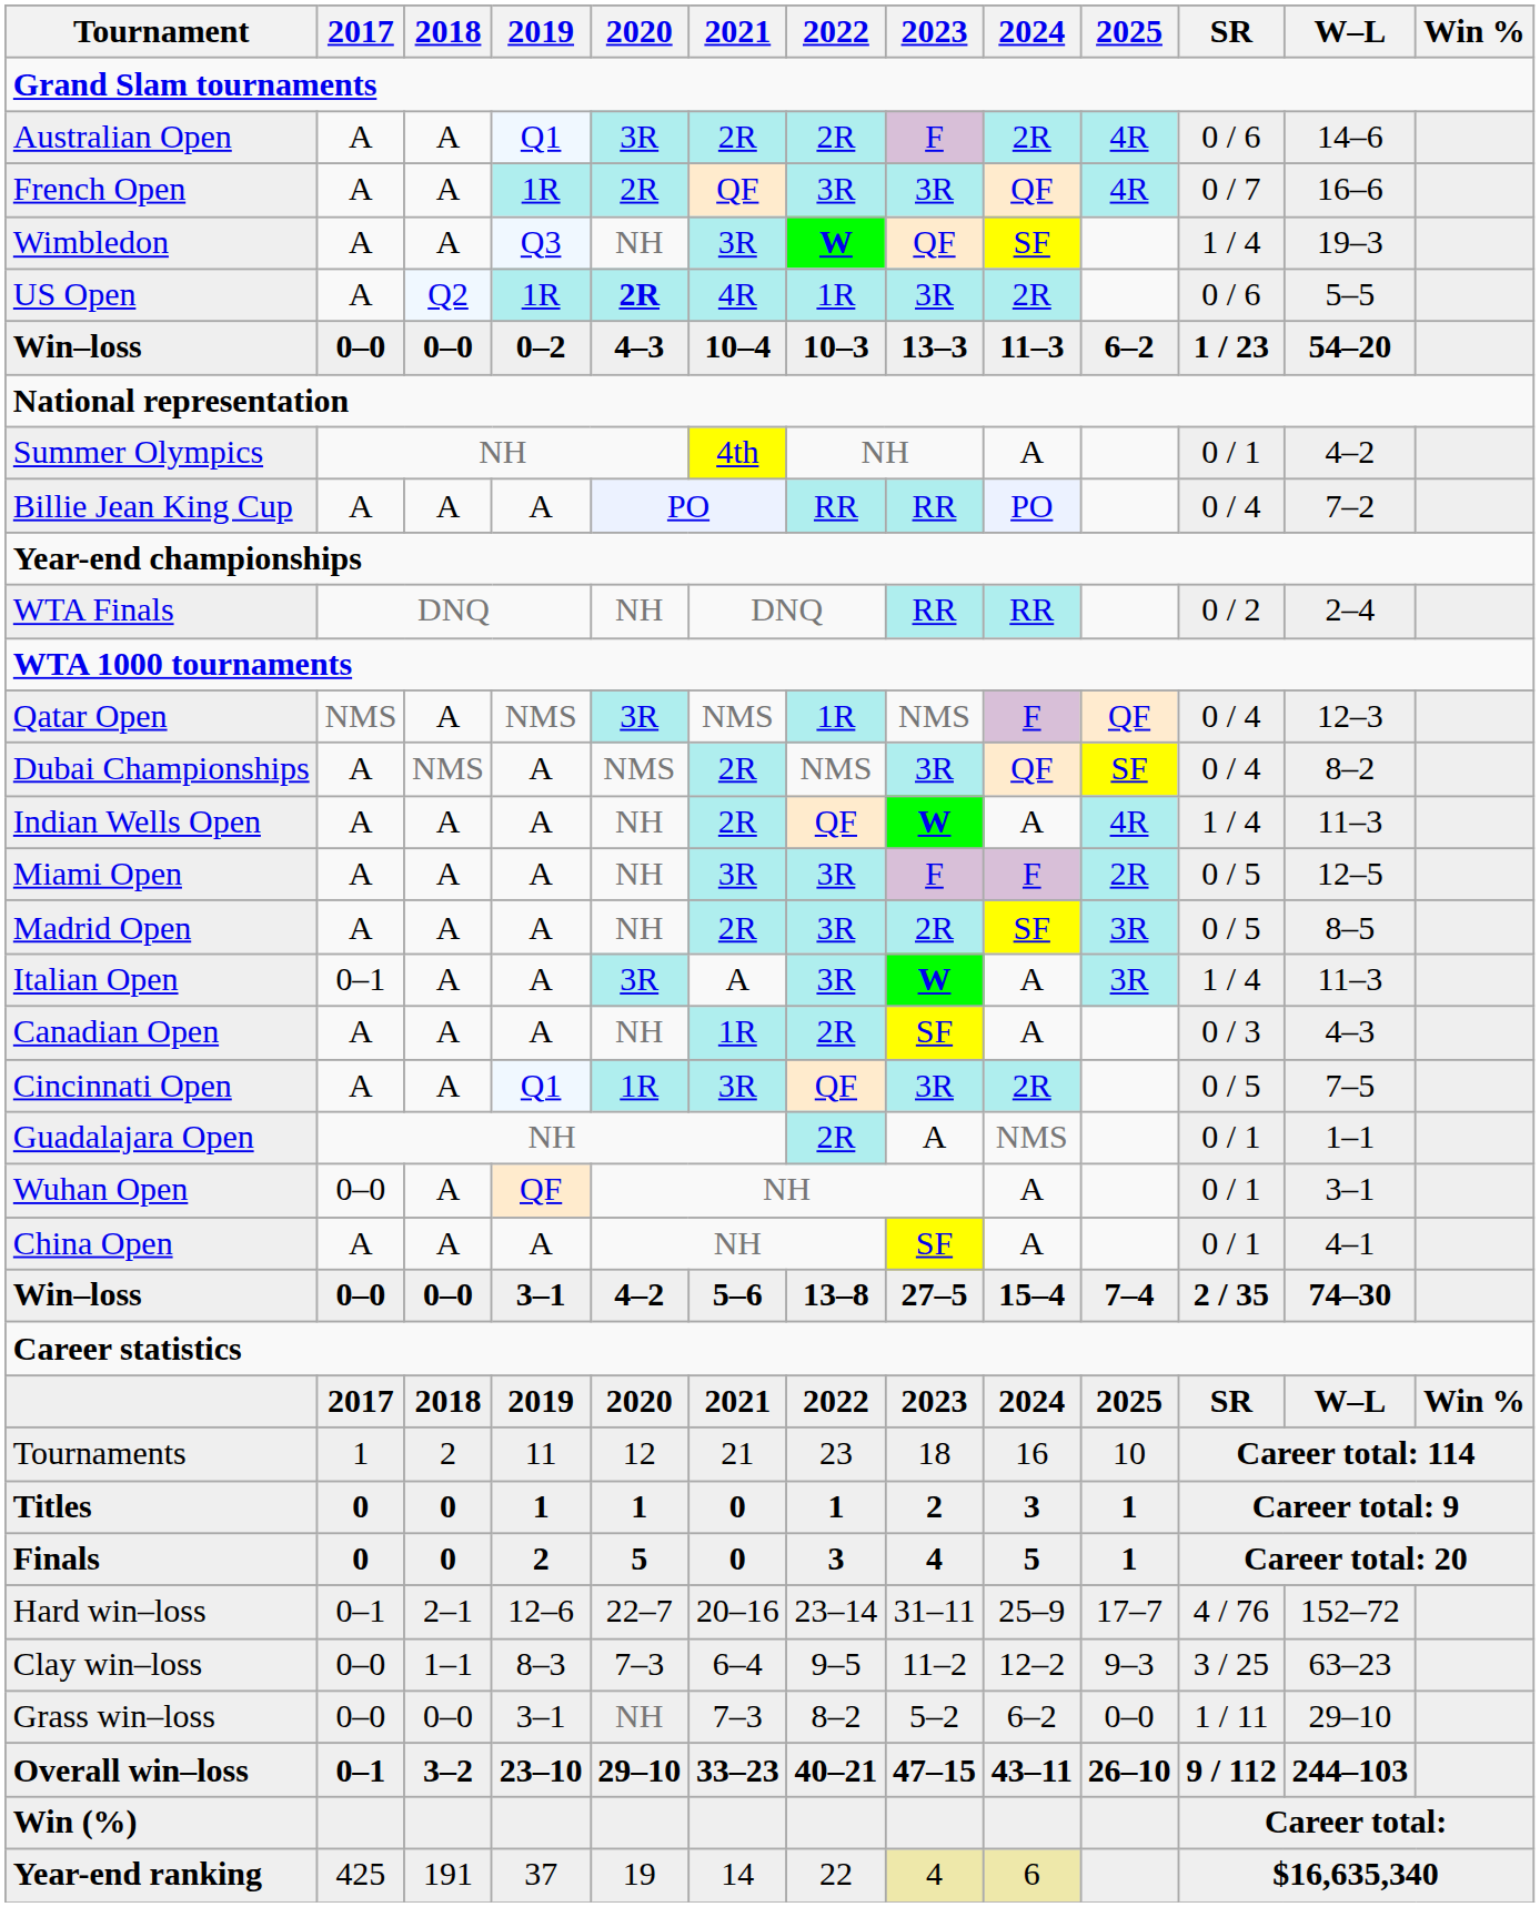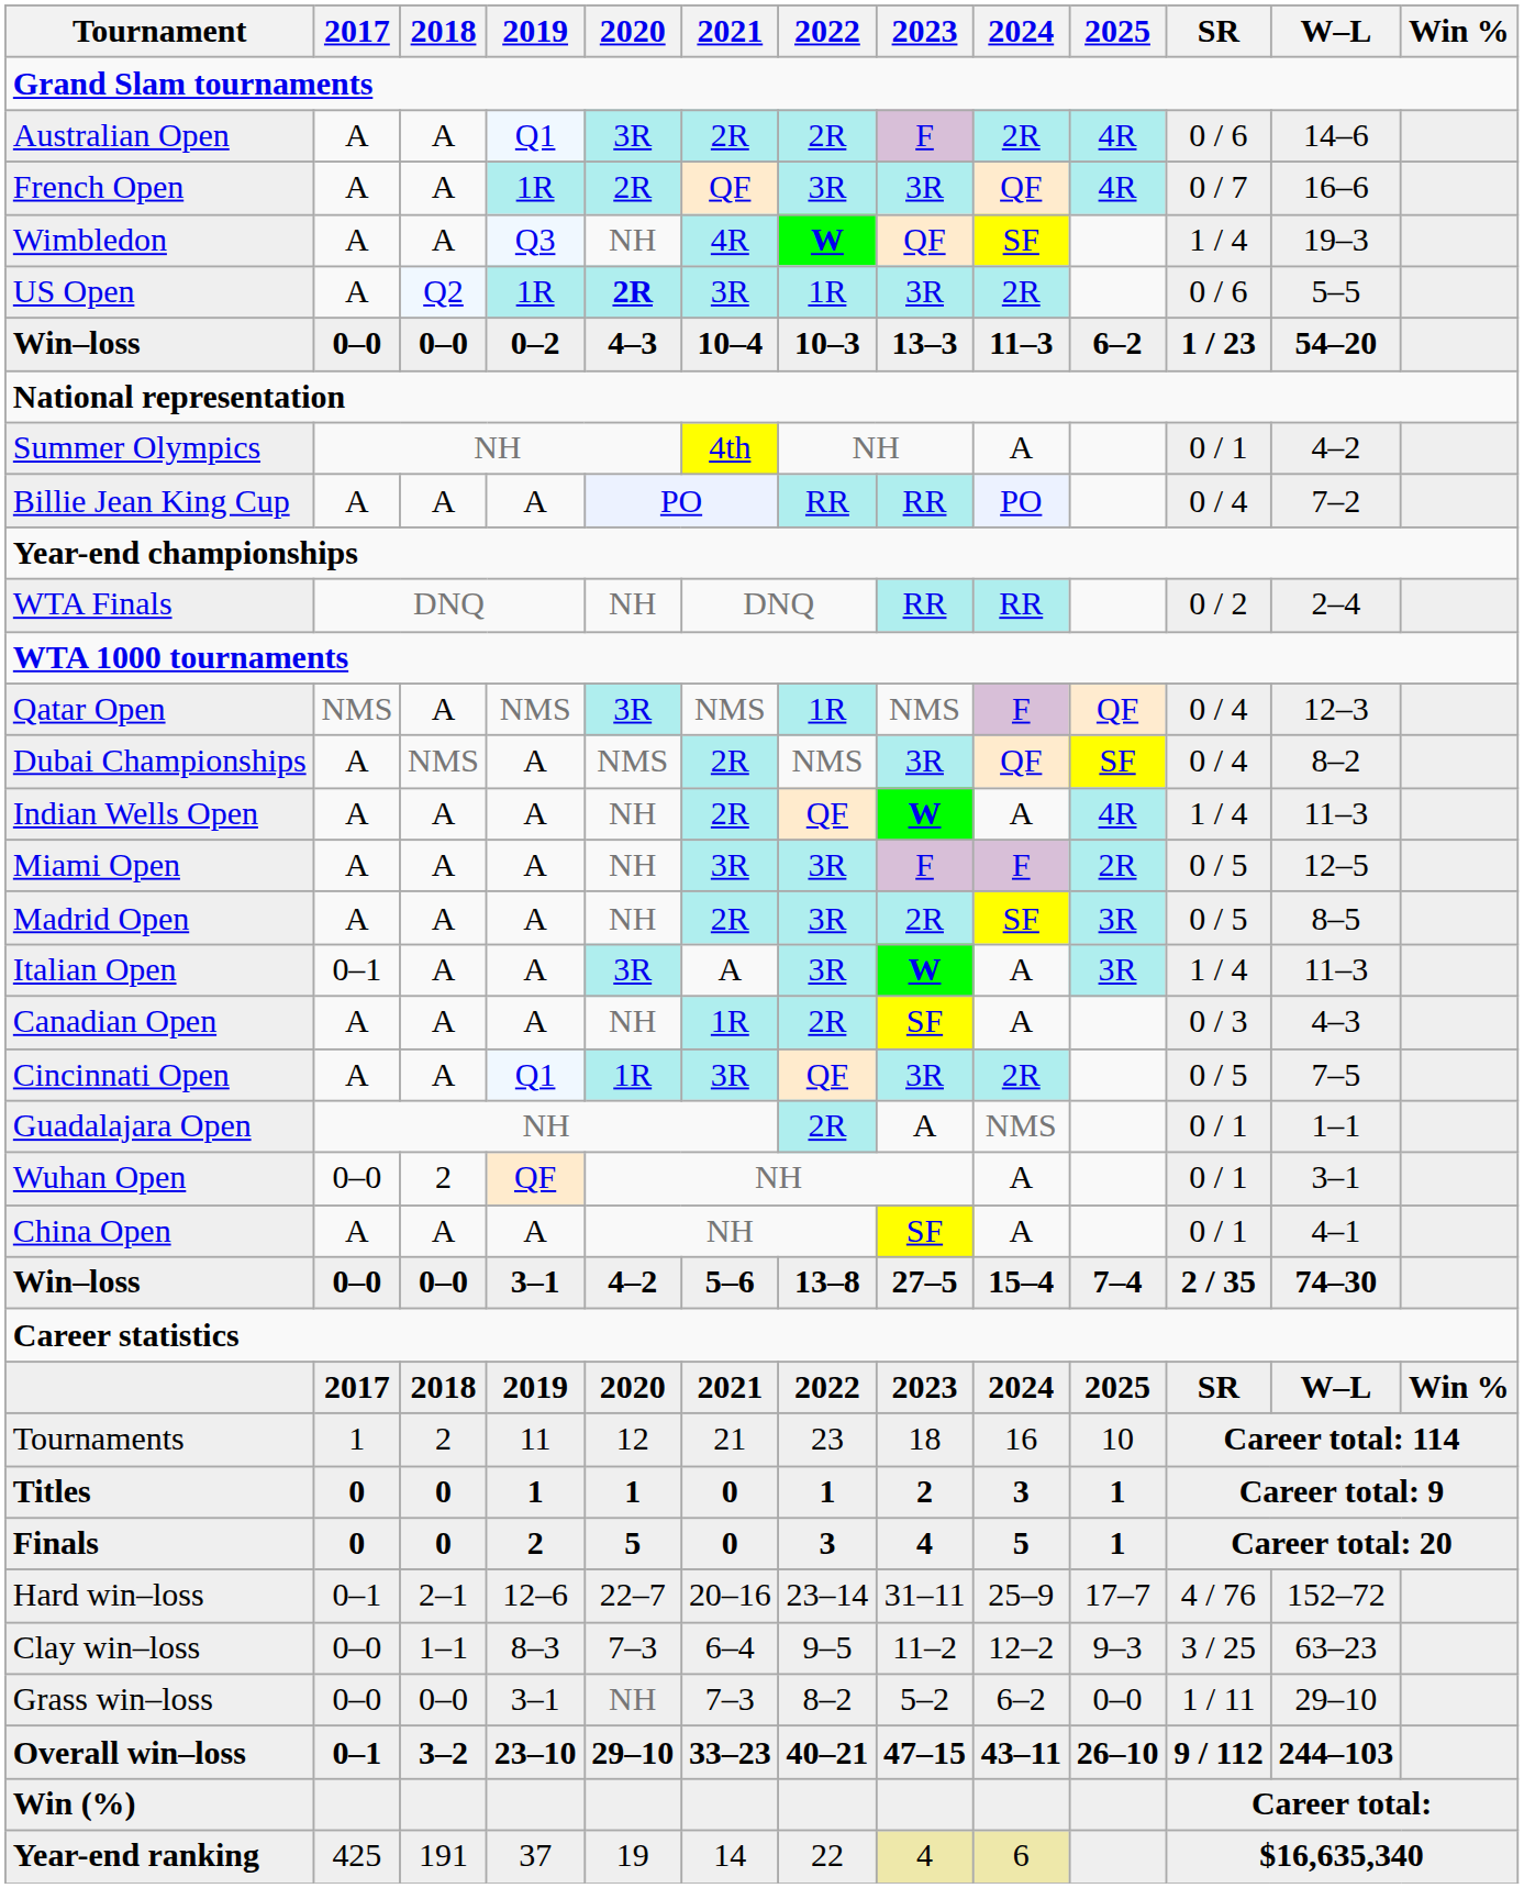 <table class=wikitable style=text-align:center>
 <tr>
 <th>Tournament</th>
 <th><a href='#'>2017</a></th>
 <th><a href='#'>2018</a></th>
 <th><a href='#'>2019</a></th>
 <th><a href='#'>2020</a></th>
 <th><a href='#'>2021</a></th>
 <th><a href='#'>2022</a></th>
 <th><a href='#'>2023</a></th>
 <th><a href='#'>2024</a></th>
 <th><a href='#'>2025</a></th>
 <th>SR</th>
 <th>W–L</th>
 <th>Win %</th>
 </tr>
 <tr>
 <td colspan="13" style=text-align:left><strong><a href='#'>Grand Slam tournaments</a></strong></td>
 </tr>
 <tr>
 <td style=text-align:left;background:#efefef><a href='#'>Australian Open</a></td>
 <td>A</td>
 <td>A</td>
 <td style="background:#f0f8ff;"><a href='#'>Q1</a></td>
 <td style="background:#afeeee;"><a href='#'>3R</a></td>
 <td style="background:#afeeee;"><a href='#'>2R</a></td>
 <td style="background:#afeeee;"><a href='#'>2R</a></td>
 <td style="background:thistle;"><a href='#'>F</a></td>
 <td style="background:#afeeee;"><a href='#'>2R</a></td>
 <td style="background:#afeeee;"><a href='#'>4R</a></td>
 <td style="background:#efefef;">0 / 6</td>
 <td style="background:#efefef;">14–6</td>
 <td style="background:#efefef;"></td>
 </tr>
 <tr>
 <td style=text-align:left;background:#efefef><a href='#'>French Open</a></td>
 <td>A</td>
 <td>A</td>
 <td style="background:#afeeee;"><a href='#'>1R</a></td>
 <td style="background:#afeeee;"><a href='#'>2R</a></td>
 <td style="background:#ffebcd;"><a href='#'>QF</a></td>
 <td style="background:#afeeee;"><a href='#'>3R</a></td>
 <td style="background:#afeeee;"><a href='#'>3R</a></td>
 <td style="background:#ffebcd;"><a href='#'>QF</a></td>
 <td style="background:#afeeee;"><a href='#'>4R</a></td>
 <td style="background:#efefef;">0 / 7</td>
 <td style="background:#efefef;">16–6</td>
 <td style="background:#efefef;"></td>
 </tr>
 <tr>
 <td style=text-align:left;background:#efefef><a href='#'>Wimbledon</a></td>
 <td>A</td>
 <td>A</td>
 <td style="background:#f0f8ff;"><a href='#'>Q3</a></td>
 <td style=color:#767676>NH</td>
-<td style="background:#afeeee;"><a href='#'>3R</a></td>
+<td style="background:#afeeee;"><a href='#'>4R</a></td>
 <td style="background:lime;"><strong><a href='#'>W</a></strong></td>
 <td style="background:#ffebcd;"><a href='#'>QF</a></td>
 <td style="background:yellow;"><a href='#'>SF</a></td>
 <td></td>
 <td style="background:#efefef;">1 / 4</td>
 <td style="background:#efefef;">19–3</td>
 <td style="background:#efefef;"></td>
 </tr>
 <tr>
 <td style=text-align:left;background:#efefef><a href='#'>US Open</a></td>
 <td>A</td>
 <td style="background:#f0f8ff;"><a href='#'>Q2</a></td>
 <td style="background:#afeeee;"><a href='#'>1R</a></td>
 <td style="background:#afeeee;"><strong><a href='#'>2R</a></strong></td>
-<td style="background:#afeeee;"><a href='#'>4R</a></td>
+<td style="background:#afeeee;"><a href='#'>3R</a></td>
 <td style="background:#afeeee;"><a href='#'>1R</a></td>
 <td style="background:#afeeee;"><a href='#'>3R</a></td>
 <td style="background:#afeeee;"><a href='#'>2R</a></td>
 <td></td>
 <td style="background:#efefef;">0 / 6</td>
 <td style="background:#efefef;">5–5</td>
 <td style="background:#efefef;"></td>
 </tr>
 <tr style=background:#efefef;font-weight:bold>
 <td style=text-align:left;background:#efefef>Win–loss</td>
 <td>0–0</td>
 <td>0–0</td>
 <td>0–2</td>
 <td>4–3</td>
 <td>10–4</td>
 <td>10–3</td>
 <td>13–3</td>
 <td>11–3</td>
 <td>6–2</td>
 <td>1 / 23</td>
 <td>54–20</td>
 <td></td>
 </tr>
 <tr>
 <td colspan="13" style=text-align:left><strong>National representation</strong></td>
 </tr>
 <tr>
 <td style=text-align:left;background:#efefef><a href='#'>Summer Olympics</a></td>
 <td colspan="4" style="color:#767676">NH</td>
 <td style="background:yellow;"><a href='#'>4th</a></td>
 <td colspan=2 style="color:#767676">NH</td>
 <td>A</td>
 <td></td>
 <td style="background:#efefef;">0 / 1</td>
 <td style="background:#efefef;">4–2</td>
 <td style="background:#efefef;"></td>
 </tr>
 <tr>
 <td style=text-align:left;background:#efefef><a href='#'>Billie Jean King Cup</a></td>
 <td>A</td>
 <td>A</td>
 <td>A</td>
 <td colspan="2" style="background:#ecf2ff;"><a href='#'>PO</a></td>
 <td style="background:#afeeee;"><a href='#'>RR</a></td>
 <td style="background:#afeeee;"><a href='#'>RR</a></td>
 <td style="background:#ecf2ff;"><a href='#'>PO</a></td>
 <td></td>
 <td style="background:#efefef;">0 / 4</td>
 <td style="background:#efefef;">7–2</td>
 <td style="background:#efefef;"></td>
 </tr>
 <tr>
 <td colspan="13" style=text-align:left><strong>Year-end championships</strong></td>
 </tr>
 <tr>
 <td style=text-align:left;background:#efefef><a href='#'>WTA Finals</a></td>
 <td colspan="3" style=color:#767676>DNQ</td>
 <td style=color:#767676>NH</td>
 <td colspan="2" style="color:#767676">DNQ</td>
 <td style="background:#afeeee;"><a href='#'>RR</a></td>
 <td style="background:#afeeee;"><a href='#'>RR</a></td>
 <td></td>
 <td style="background:#efefef;">0 / 2</td>
 <td style="background:#efefef;">2–4</td>
 <td style="background:#efefef;"></td>
 </tr>
 <tr>
 <td colspan="13" style=text-align:left><strong><a href='#'>WTA 1000 tournaments</a></strong></td>
 </tr>
 <tr>
 <td style=text-align:left;background:#efefef><a href='#'>Qatar Open</a></td>
 <td style=color:#767676>NMS</td>
 <td>A</td>
 <td style=color:#767676>NMS</td>
 <td style="background:#afeeee;"><a href='#'>3R</a></td>
 <td style=color:#767676>NMS</td>
 <td style="background:#afeeee;"><a href='#'>1R</a></td>
 <td style=color:#767676>NMS</td>
 <td style="background:thistle;"><a href='#'>F</a></td>
 <td style="background:#ffebcf;"><a href='#'>QF</a></td>
 <td style="background:#efefef;">0 / 4</td>
 <td style="background:#efefef;">12–3</td>
 <td style="background:#efefef;"></td>
 </tr>
 <tr>
 <td style=text-align:left;background:#efefef><a href='#'>Dubai Championships</a></td>
 <td>A</td>
 <td style=color:#767676>NMS</td>
 <td>A</td>
 <td style=color:#767676>NMS</td>
 <td style="background:#afeeee;"><a href='#'>2R</a></td>
 <td style=color:#767676>NMS</td>
 <td style="background:#afeeee;"><a href='#'>3R</a></td>
 <td style="background:#ffebcd;"><a href='#'>QF</a></td>
 <td style="background:yellow;"><a href='#'>SF</a></td>
 <td style="background:#efefef;">0 / 4</td>
 <td style="background:#efefef;">8–2</td>
 <td style="background:#efefef;"></td>
 </tr>
 <tr>
 <td style=text-align:left;background:#efefef><a href='#'>Indian Wells Open</a></td>
 <td>A</td>
 <td>A</td>
 <td>A</td>
 <td style=color:#767676>NH</td>
 <td style="background:#afeeee;"><a href='#'>2R</a></td>
 <td style="background:#ffebcd;"><a href='#'>QF</a></td>
 <td style="background:lime;"><a href='#'><strong>W</strong></a></td>
 <td>A</td>
 <td style="background:#afeeee;"><a href='#'>4R</a></td>
 <td style="background:#efefef;">1 / 4</td>
 <td style="background:#efefef;">11–3</td>
 <td style="background:#efefef;"></td>
 </tr>
 <tr>
 <td style=text-align:left;background:#efefef><a href='#'>Miami Open</a></td>
 <td>A</td>
 <td>A</td>
 <td>A</td>
 <td style=color:#767676>NH</td>
 <td style="background:#afeeee;"><a href='#'>3R</a></td>
 <td style="background:#afeeee;"><a href='#'>3R</a></td>
 <td style="background:thistle;"><a href='#'>F</a></td>
 <td style="background:thistle;"><a href='#'>F</a></td>
 <td style="background:#afeeee;"><a href='#'>2R</a></td>
 <td style="background:#efefef;">0 / 5</td>
 <td style="background:#efefef;">12–5</td>
 <td style="background:#efefef;"></td>
 </tr>
 <tr>
 <td style=text-align:left;background:#efefef><a href='#'>Madrid Open</a></td>
 <td>A</td>
 <td>A</td>
 <td>A</td>
 <td style=color:#767676>NH</td>
 <td style="background:#afeeee;"><a href='#'>2R</a></td>
 <td style="background:#afeeee;"><a href='#'>3R</a></td>
 <td style="background:#afeeee;"><a href='#'>2R</a></td>
 <td style="background:yellow;"><a href='#'>SF</a></td>
 <td style="background:#afeeee;"><a href='#'>3R</a></td>
 <td style="background:#efefef;">0 / 5</td>
 <td style="background:#efefef;">8–5</td>
 <td style="background:#efefef;"></td>
 </tr>
 <tr>
 <td style=text-align:left;background:#efefef><a href='#'>Italian Open</a></td>
 <td>0–1</td>
 <td>A</td>
 <td>A</td>
 <td style="background:#afeeee;"><a href='#'>3R</a></td>
 <td>A</td>
 <td style="background:#afeeee;"><a href='#'>3R</a></td>
 <td style="background:lime;"><a href='#'><strong>W</strong></a></td>
 <td>A</td>
 <td style="background:#afeeee;"><a href='#'>3R</a></td>
 <td style="background:#efefef;">1 / 4</td>
 <td style="background:#efefef;">11–3</td>
 <td style="background:#efefef;"></td>
 </tr>
 <tr>
 <td style=text-align:left;background:#efefef><a href='#'>Canadian Open</a></td>
 <td>A</td>
 <td>A</td>
 <td>A</td>
 <td style=color:#767676>NH</td>
 <td style="background:#afeeee;"><a href='#'>1R</a></td>
 <td style="background:#afeeee;"><a href='#'>2R</a></td>
 <td style="background:yellow;"><a href='#'>SF</a></td>
 <td>A</td>
 <td></td>
 <td style="background:#efefef;">0 / 3</td>
 <td style="background:#efefef;">4–3</td>
 <td style="background:#efefef;"></td>
 </tr>
 <tr>
 <td style=text-align:left;background:#efefef><a href='#'>Cincinnati Open</a></td>
 <td>A</td>
 <td>A</td>
 <td style="background:#f0f8ff;"><a href='#'>Q1</a></td>
 <td style="background:#afeeee;"><a href='#'>1R</a></td>
 <td style="background:#afeeee;"><a href='#'>3R</a></td>
 <td style="background:#ffebcd;"><a href='#'>QF</a></td>
 <td style="background:#afeeee;"><a href='#'>3R</a></td>
 <td style="background:#afeeee;"><a href='#'>2R</a></td>
 <td></td>
 <td style="background:#efefef;">0 / 5</td>
 <td style="background:#efefef;">7–5</td>
 <td style="background:#efefef;"></td>
 </tr>
 <tr>
 <td style=text-align:left;background:#efefef><a href='#'>Guadalajara Open</a></td>
 <td colspan=5 style=color:#767676>NH</td>
 <td style="background:#afeeee;"><a href='#'>2R</a></td>
 <td>A</td>
 <td style=color:#767676>NMS</td>
 <td></td>
 <td style="background:#efefef;">0 / 1</td>
 <td style="background:#efefef;">1–1</td>
 <td style="background:#efefef;"></td>
 </tr>
 <tr>
 <td style=text-align:left;background:#efefef><a href='#'>Wuhan Open</a></td>
 <td>0–0</td>
-<td>A</td>
+<td>2</td>
 <td style="background:#ffebcd;"><a href='#'>QF</a></td>
 <td colspan=4 style=color:#767676>NH</td>
 <td>A</td>
 <td></td>
 <td style="background:#efefef;">0 / 1</td>
 <td style="background:#efefef;">3–1</td>
 <td style="background:#efefef;"></td>
 </tr>
 <tr>
 <td style=text-align:left;background:#efefef><a href='#'>China Open</a></td>
 <td>A</td>
 <td>A</td>
 <td>A</td>
 <td colspan=3 style=color:#767676>NH</td>
 <td style="background:yellow;"><a href='#'>SF</a></td>
 <td>A</td>
 <td></td>
 <td style="background:#efefef;">0 / 1</td>
 <td style="background:#efefef;">4–1</td>
 <td style="background:#efefef;"></td>
 </tr>
 <tr style=background:#efefef;font-weight:bold>
 <td style=text-align:left;background:#efefef>Win–loss</td>
 <td>0–0</td>
 <td>0–0</td>
 <td>3–1</td>
 <td>4–2</td>
 <td>5–6</td>
 <td>13–8</td>
 <td>27–5</td>
 <td>15–4</td>
 <td>7–4</td>
 <td>2 / 35</td>
 <td>74–30</td>
 <td></td>
 </tr>
 <tr>
 <td colspan="13" style=text-align:left><strong>Career statistics</strong></td>
 </tr>
 <tr style="font-weight:bold;background:#efefef">
 <td></td>
 <td>2017</td>
 <td>2018</td>
 <td>2019</td>
 <td>2020</td>
 <td>2021</td>
 <td>2022</td>
 <td>2023</td>
 <td>2024</td>
 <td>2025</td>
 <td>SR</td>
 <td>W–L</td>
 <td>Win %</td>
 </tr>
 <tr style="background:#efefef">
 <td style=text-align:left;background:#efefef>Tournaments</td>
 <td>1</td>
 <td>2</td>
 <td>11</td>
 <td>12</td>
 <td>21</td>
 <td>23</td>
 <td>18</td>
 <td>16</td>
 <td>10</td>
 <td colspan="3"><strong>Career total: 114</strong></td>
 </tr>
 <tr style="font-weight:bold;background:#efefef">
 <td style=text-align:left;background:#efefef>Titles</td>
 <td>0</td>
 <td>0</td>
 <td>1</td>
 <td>1</td>
 <td>0</td>
 <td>1</td>
 <td>2</td>
 <td>3</td>
 <td>1</td>
 <td colspan="3">Career total: 9</td>
 </tr>
 <tr style="font-weight:bold;background:#efefef">
 <td style=text-align:left;background:#efefef>Finals</td>
 <td>0</td>
 <td>0</td>
 <td>2</td>
 <td>5</td>
 <td>0</td>
 <td>3</td>
 <td>4</td>
 <td>5</td>
 <td>1</td>
 <td colspan="3">Career total: 20</td>
 </tr>
 <tr style="background:#efefef">
 <td style=text-align:left;background:#efefef>Hard win–loss</td>
 <td>0–1</td>
 <td>2–1</td>
 <td>12–6</td>
 <td>22–7</td>
 <td>20–16</td>
 <td>23–14</td>
 <td>31–11</td>
 <td>25–9</td>
 <td>17–7</td>
 <td>4 / 76</td>
 <td>152–72</td>
 <td></td>
 </tr>
 <tr style="background:#efefef">
 <td style=text-align:left;background:#efefef>Clay win–loss</td>
 <td>0–0</td>
 <td>1–1</td>
 <td>8–3</td>
 <td>7–3</td>
 <td>6–4</td>
 <td>9–5</td>
 <td>11–2</td>
 <td>12–2</td>
 <td>9–3</td>
 <td>3 / 25</td>
 <td>63–23</td>
 <td></td>
 </tr>
 <tr style="background:#efefef">
 <td style=text-align:left;background:#efefef>Grass win–loss</td>
 <td>0–0</td>
 <td>0–0</td>
 <td>3–1</td>
 <td style=color:#767676>NH</td>
 <td>7–3</td>
 <td>8–2</td>
 <td>5–2</td>
 <td>6–2</td>
 <td>0–0</td>
 <td>1 / 11</td>
 <td>29–10</td>
 <td></td>
 </tr>
 <tr style="font-weight:bold;background:#efefef">
 <td style=text-align:left;background:#efefef>Overall win–loss</td>
 <td>0–1</td>
 <td>3–2</td>
 <td>23–10</td>
 <td>29–10</td>
 <td>33–23</td>
 <td>40–21</td>
 <td>47–15</td>
 <td>43–11</td>
 <td>26–10</td>
 <td>9 / 112</td>
 <td>244–103</td>
 <td></td>
 </tr>
 <tr style="font-weight:bold;background:#efefef">
 <td style=text-align:left;background:#efefef>Win (%)</td>
 <td></td>
 <td></td>
 <td></td>
 <td></td>
 <td></td>
 <td></td>
 <td></td>
 <td></td>
 <td></td>
 <td colspan="3">Career total: </td>
 </tr>
 <tr style="background:#efefef">
 <td style=text-align:left;background:#efefef><strong>Year-end ranking</strong></td>
 <td>425</td>
 <td>191</td>
 <td>37</td>
 <td>19</td>
 <td>14</td>
 <td>22</td>
 <td style="background:#eee8aa;">4</td>
 <td style="background:#eee8aa;">6</td>
 <td></td>
 <td colspan="3"><strong>$16,635,340</strong></td>
 </tr>
 </table>
